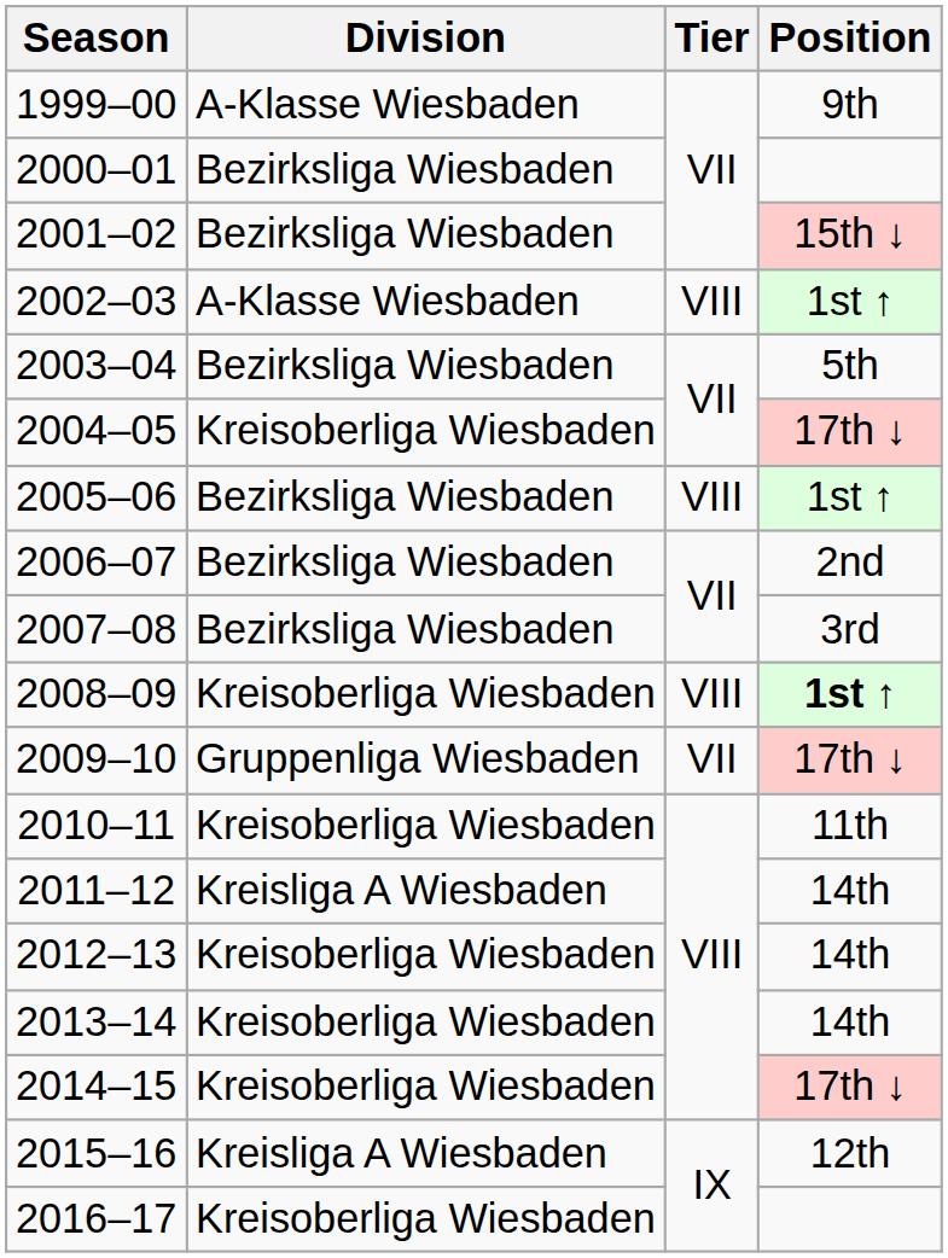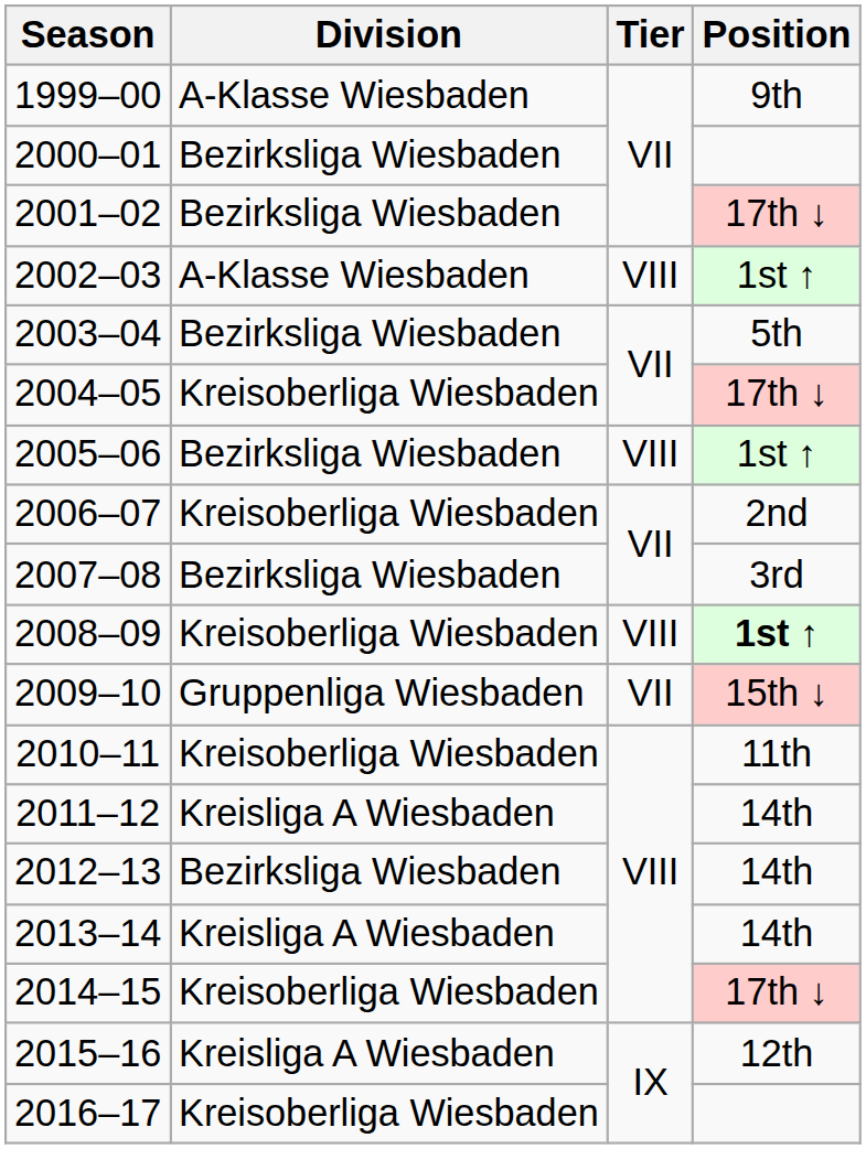 <table class="wikitable">
 <tr>
 <th>Season</th>
 <th>Division</th>
 <th>Tier</th>
 <th>Position</th>
 </tr>
 <tr align="center">
 <td>1999–00</td>
 <td align="left">A-Klasse Wiesbaden</td>
 <td rowspan=3>VII</td>
 <td>9th</td>
 </tr>
 <tr align="center">
 <td>2000–01</td>
 <td align="left">Bezirksliga Wiesbaden</td>
 <td></td>
 </tr>
 <tr align="center">
 <td>2001–02</td>
 <td align="left">Bezirksliga Wiesbaden</td>
-<td style="background:#ffcccc">15th ↓</td>
+<td style="background:#ffcccc">17th ↓</td>
 </tr>
 <tr align="center">
 <td>2002–03</td>
 <td align="left">A-Klasse Wiesbaden</td>
 <td>VIII</td>
 <td style="background:#ddffdd">1st ↑</td>
 </tr>
 <tr align="center">
 <td>2003–04</td>
 <td align="left">Bezirksliga Wiesbaden</td>
 <td rowspan=2>VII</td>
 <td>5th</td>
 </tr>
 <tr align="center">
 <td>2004–05</td>
 <td align="left">Kreisoberliga Wiesbaden</td>
 <td style="background:#ffcccc">17th ↓</td>
 </tr>
 <tr align="center">
 <td>2005–06</td>
 <td align="left">Bezirksliga Wiesbaden</td>
 <td>VIII</td>
 <td style="background:#ddffdd">1st ↑</td>
 </tr>
 <tr align="center">
 <td>2006–07</td>
-<td align="left">Bezirksliga Wiesbaden</td>
+<td align="left">Kreisoberliga Wiesbaden</td>
 <td rowspan=2>VII</td>
 <td>2nd</td>
 </tr>
 <tr align="center">
 <td>2007–08</td>
 <td align="left">Bezirksliga Wiesbaden</td>
 <td>3rd</td>
 </tr>
 <tr align="center">
 <td>2008–09</td>
 <td align="left">Kreisoberliga Wiesbaden</td>
 <td>VIII</td>
 <td style="background:#ddffdd"><strong>1st ↑</strong></td>
 </tr>
 <tr align="center">
 <td>2009–10</td>
 <td align="left">Gruppenliga Wiesbaden</td>
 <td>VII</td>
-<td style="background:#ffcccc">17th ↓</td>
+<td style="background:#ffcccc">15th ↓</td>
 </tr>
 <tr align="center">
 <td>2010–11</td>
 <td align="left">Kreisoberliga Wiesbaden</td>
 <td rowspan=5>VIII</td>
 <td>11th</td>
 </tr>
 <tr align="center">
 <td>2011–12</td>
 <td align="left">Kreisliga A Wiesbaden</td>
 <td>14th</td>
 </tr>
 <tr align="center">
 <td>2012–13</td>
-<td align="left">Kreisoberliga Wiesbaden</td>
+<td align="left">Bezirksliga Wiesbaden</td>
 <td>14th</td>
 </tr>
 <tr align="center">
 <td>2013–14</td>
-<td align="left">Kreisoberliga Wiesbaden</td>
+<td align="left">Kreisliga A Wiesbaden</td>
 <td>14th</td>
 </tr>
 <tr align="center">
 <td>2014–15</td>
 <td align="left">Kreisoberliga Wiesbaden</td>
 <td style="background:#ffcccc">17th ↓</td>
 </tr>
 <tr align="center">
 <td>2015–16</td>
 <td align="left">Kreisliga A Wiesbaden</td>
 <td rowspan=2>IX</td>
 <td>12th</td>
 </tr>
 <tr align="center">
 <td>2016–17</td>
 <td align="left">Kreisoberliga Wiesbaden</td>
 <td></td>
 </tr>
 </table>
